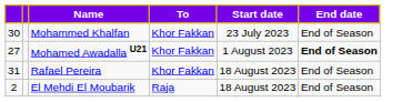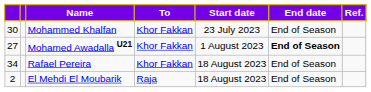 <table class="wikitable">
 <tr>
 <th style="color:#FFFFFF; background:#7300E6; border:2px solid #D8B31B;"></th>
 <th style="color:#FFFFFF; background:#7300E6; border:2px solid #D8B31B;"></th>
 <th style="color:#FFFFFF; background:#7300E6; border:2px solid #D8B31B;">Name</th>
 <th style="color:#FFFFFF; background:#7300E6; border:2px solid #D8B31B;">To</th>
 <th style="color:#FFFFFF; background:#7300E6; border:2px solid #D8B31B;">Start date</th>
 <th style="color:#FFFFFF; background:#7300E6; border:2px solid #D8B31B;">End date</th>
+<th style="color:#FFFFFF; background:#7300E6; border:2px solid #D8B31B;">Ref.</th>
 </tr>
 <tr>
 <td align=center>30</td>
 <td align=center></td>
 <td> <a href='#'>Mohammed Khalfan</a></td>
 <td> <a href='#'>Khor Fakkan</a></td>
 <td align=center>23 July 2023</td>
 <td>End of Season</td>
+<td></td>
 </tr>
 <tr>
 <td align=center>27</td>
 <td align=center></td>
 <td> <a href='#'>Mohamed Awadalla</a> <sup><strong>U21</strong></sup></td>
 <td> <a href='#'>Khor Fakkan</a></td>
 <td align=center>1 August 2023</td>
 <td><strong>End of Season</strong></td>
+<td></td>
 </tr>
 <tr>
-<td align=center>31</td>
+<td align=center>34</td>
 <td align=center></td>
 <td> <a href='#'>Rafael Pereira</a></td>
 <td> <a href='#'>Khor Fakkan</a></td>
 <td align=center>18 August 2023</td>
 <td>End of Season</td>
+<td></td>
 </tr>
 <tr>
 <td align=center>2</td>
 <td align=center></td>
 <td> <a href='#'>El Mehdi El Moubarik</a></td>
 <td> <a href='#'>Raja</a></td>
 <td align=center>18 August 2023</td>
 <td>End of Season</td>
+<td></td>
 </tr>
 </table>
